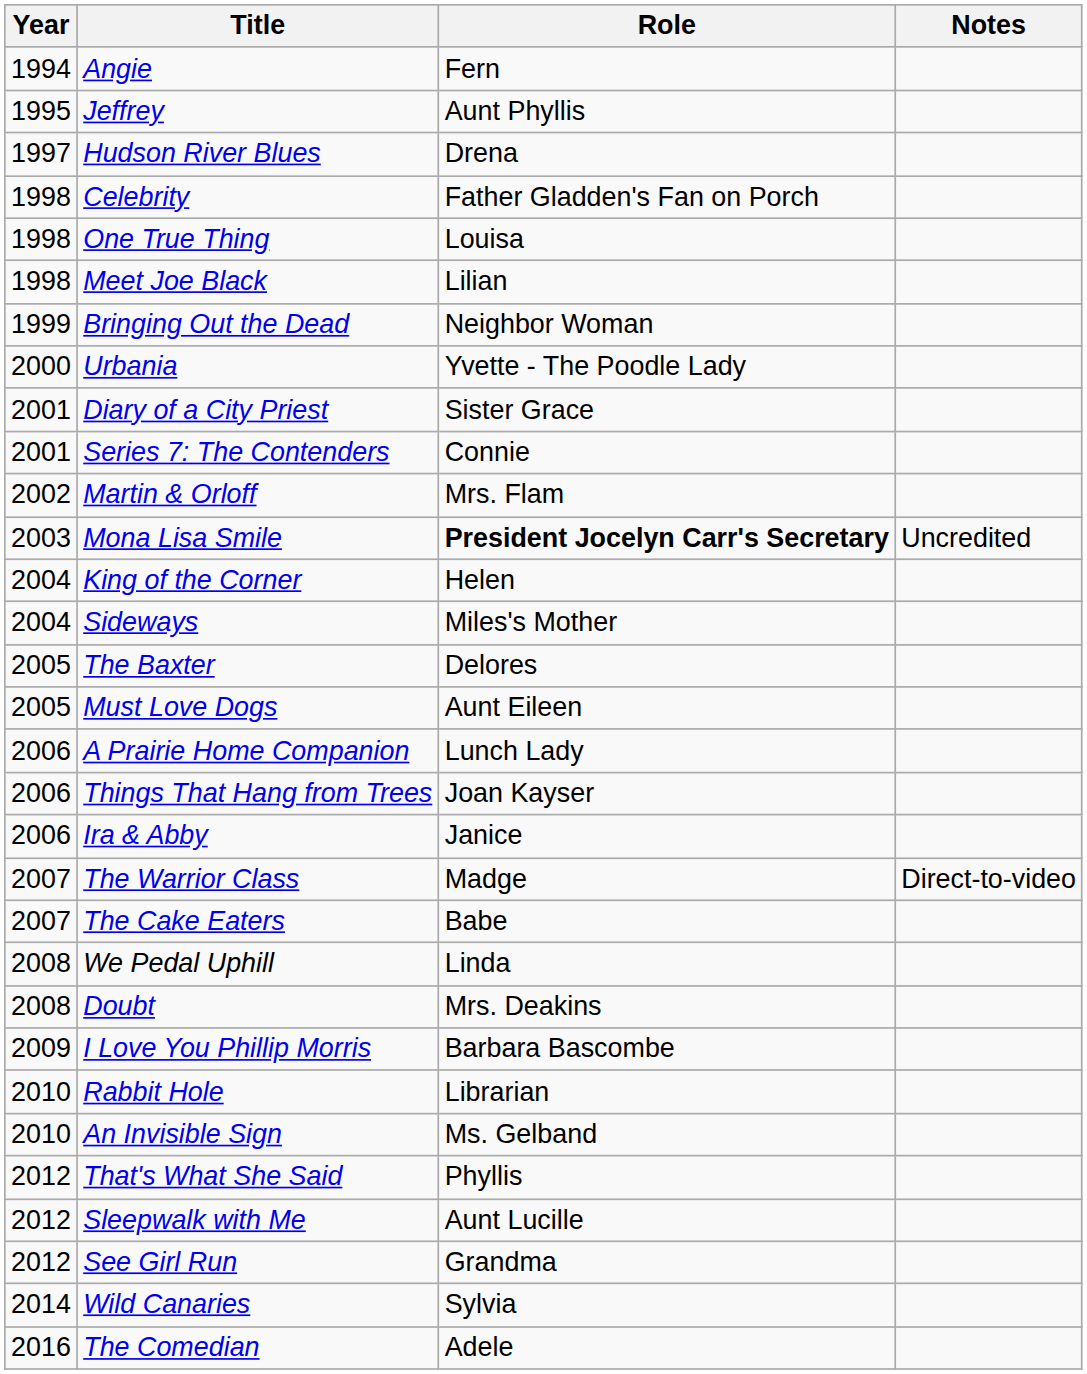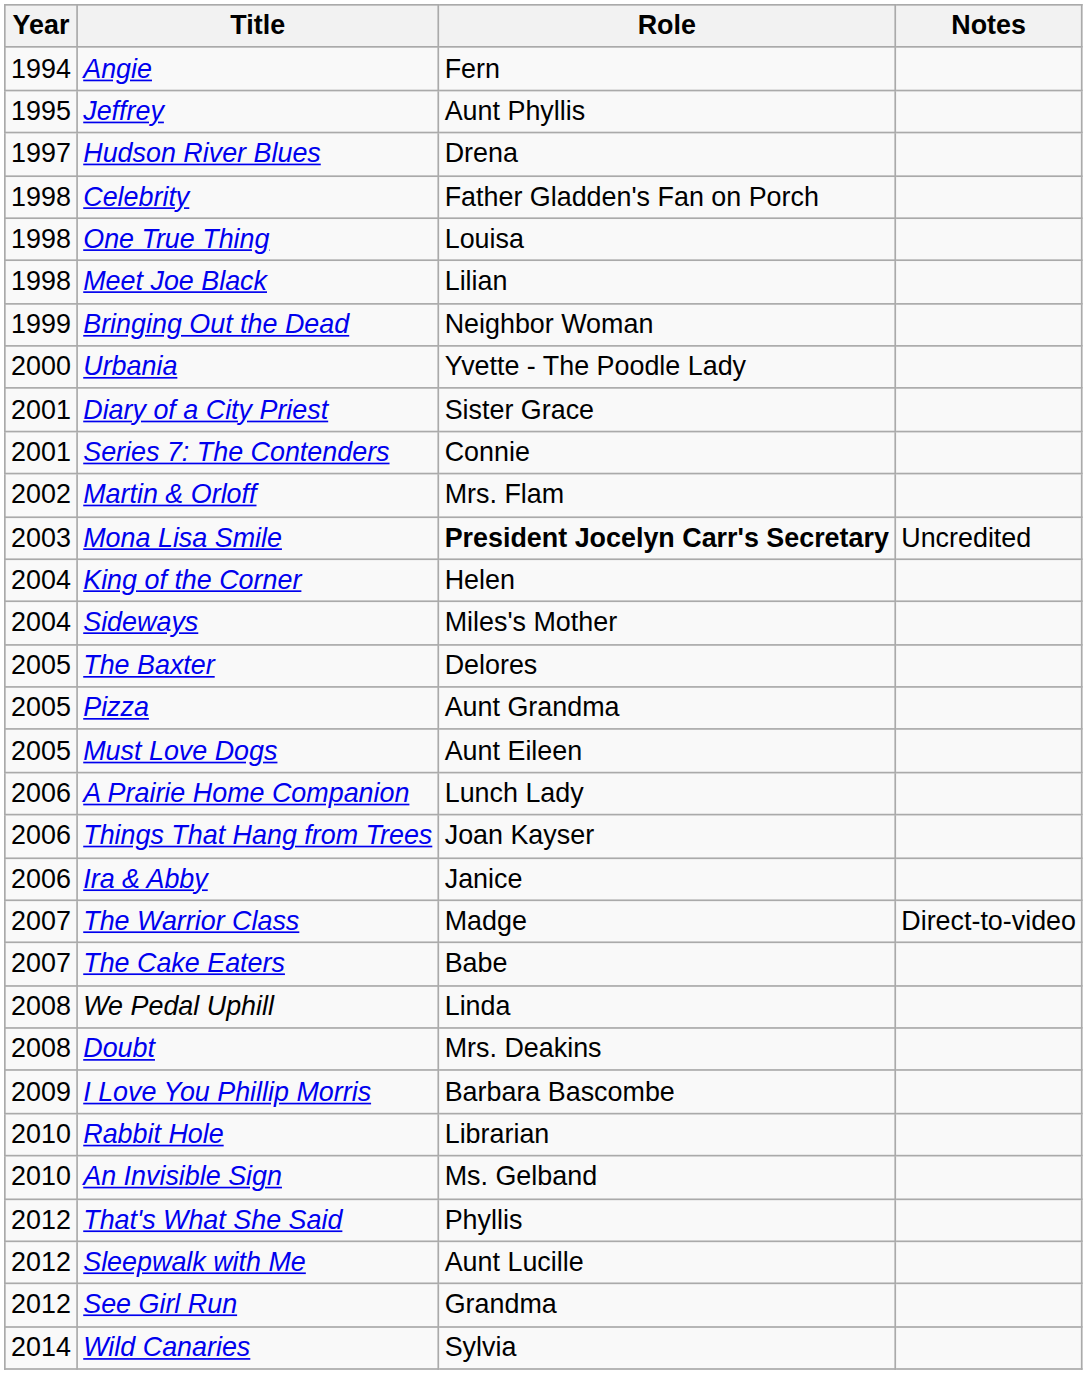 <table class="wikitable">
 <tr>
 <th>Year</th>
 <th>Title</th>
 <th>Role</th>
 <th>Notes</th>
 </tr>
 <tr>
 <td>1994</td>
 <td><a href='#'><em>Angie</em></a></td>
 <td>Fern</td>
 <td></td>
 </tr>
 <tr>
 <td>1995</td>
 <td><a href='#'><em>Jeffrey</em></a></td>
 <td>Aunt Phyllis</td>
 <td></td>
 </tr>
 <tr>
 <td>1997</td>
 <td><em><a href='#'>Hudson River Blues</a></em></td>
 <td>Drena</td>
 <td></td>
 </tr>
 <tr>
 <td>1998</td>
 <td><a href='#'><em>Celebrity</em></a></td>
 <td>Father Gladden's Fan on Porch</td>
 <td></td>
 </tr>
 <tr>
 <td>1998</td>
 <td><em><a href='#'>One True Thing</a></em></td>
 <td>Louisa</td>
 <td></td>
 </tr>
 <tr>
 <td>1998</td>
 <td><em><a href='#'>Meet Joe Black</a></em></td>
 <td>Lilian</td>
 <td></td>
 </tr>
 <tr>
 <td>1999</td>
 <td><em><a href='#'>Bringing Out the Dead</a></em></td>
 <td>Neighbor Woman</td>
 <td></td>
 </tr>
 <tr>
 <td>2000</td>
 <td><a href='#'><em>Urbania</em></a></td>
 <td>Yvette - The Poodle Lady</td>
 <td></td>
 </tr>
 <tr>
 <td>2001</td>
 <td><em><a href='#'>Diary of a City Priest</a></em></td>
 <td>Sister Grace</td>
 <td></td>
 </tr>
 <tr>
 <td>2001</td>
 <td><em><a href='#'>Series 7: The Contenders</a></em></td>
 <td>Connie</td>
 <td></td>
 </tr>
 <tr>
 <td>2002</td>
 <td><em><a href='#'>Martin & Orloff</a></em></td>
 <td>Mrs. Flam</td>
 <td></td>
 </tr>
 <tr>
 <td>2003</td>
 <td><em><a href='#'>Mona Lisa Smile</a></em></td>
 <td><strong>President Jocelyn Carr's Secretary</strong></td>
 <td>Uncredited</td>
 </tr>
 <tr>
 <td>2004</td>
 <td><em><a href='#'>King of the Corner</a></em></td>
 <td>Helen</td>
 <td></td>
 </tr>
 <tr>
 <td>2004</td>
 <td><em><a href='#'>Sideways</a></em></td>
 <td>Miles's Mother</td>
 <td></td>
 </tr>
 <tr>
 <td>2005</td>
 <td><em><a href='#'>The Baxter</a></em></td>
 <td>Delores</td>
 <td></td>
 </tr>
 <tr>
 <td>2005</td>
+<td><a href='#'><em>Pizza</em></a></td>
+<td>Aunt Grandma</td>
+<td></td>
+</tr>
+<tr>
+<td>2005</td>
 <td><em><a href='#'>Must Love Dogs</a></em></td>
 <td>Aunt Eileen</td>
 <td></td>
 </tr>
 <tr>
 <td>2006</td>
 <td><a href='#'><em>A Prairie Home Companion</em></a></td>
 <td>Lunch Lady</td>
 <td></td>
 </tr>
 <tr>
 <td>2006</td>
 <td><em><a href='#'>Things That Hang from Trees</a></em></td>
 <td>Joan Kayser</td>
 <td></td>
 </tr>
 <tr>
 <td>2006</td>
 <td><em><a href='#'>Ira & Abby</a></em></td>
 <td>Janice</td>
 <td></td>
 </tr>
 <tr>
 <td>2007</td>
 <td><em><a href='#'>The Warrior Class</a></em></td>
 <td>Madge</td>
 <td>Direct-to-video</td>
 </tr>
 <tr>
 <td>2007</td>
 <td><em><a href='#'>The Cake Eaters</a></em></td>
 <td>Babe</td>
 <td></td>
 </tr>
 <tr>
 <td>2008</td>
 <td><em>We Pedal Uphill</em></td>
 <td>Linda</td>
 <td></td>
 </tr>
 <tr>
 <td>2008</td>
 <td><a href='#'><em>Doubt</em></a></td>
 <td>Mrs. Deakins</td>
 <td></td>
 </tr>
 <tr>
 <td>2009</td>
 <td><em><a href='#'>I Love You Phillip Morris</a></em></td>
 <td>Barbara Bascombe</td>
 <td></td>
 </tr>
 <tr>
 <td>2010</td>
 <td><a href='#'><em>Rabbit Hole</em></a></td>
 <td>Librarian</td>
 <td></td>
 </tr>
 <tr>
 <td>2010</td>
 <td><em><a href='#'>An Invisible Sign</a></em></td>
 <td>Ms. Gelband</td>
 <td></td>
 </tr>
 <tr>
 <td>2012</td>
 <td><a href='#'><em>That's What She Said</em></a></td>
 <td>Phyllis</td>
 <td></td>
 </tr>
 <tr>
 <td>2012</td>
 <td><em><a href='#'>Sleepwalk with Me</a></em></td>
 <td>Aunt Lucille</td>
 <td></td>
 </tr>
 <tr>
 <td>2012</td>
 <td><em><a href='#'>See Girl Run</a></em></td>
 <td>Grandma</td>
 <td></td>
 </tr>
 <tr>
 <td>2014</td>
 <td><em><a href='#'>Wild Canaries</a></em></td>
 <td>Sylvia</td>
 <td></td>
 </tr>
-<tr>
-<td>2016</td>
-<td><a href='#'><em>The Comedian</em></a></td>
-<td>Adele</td>
-<td></td>
-</tr>
 </table>
